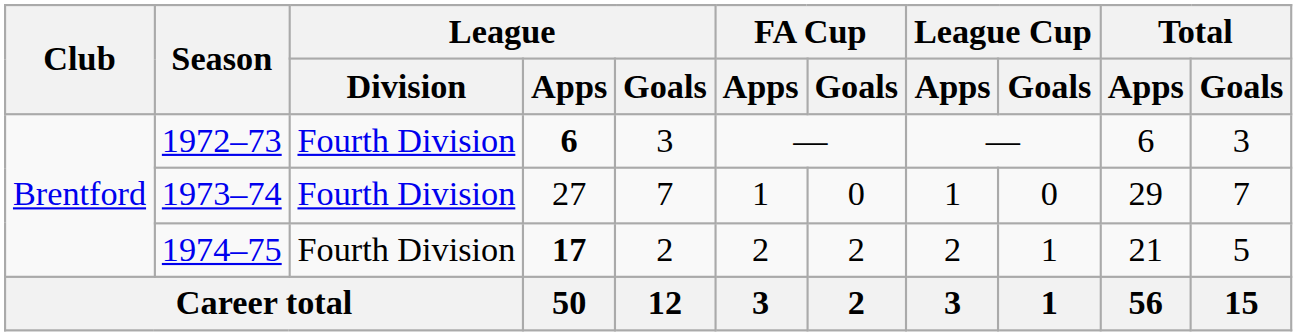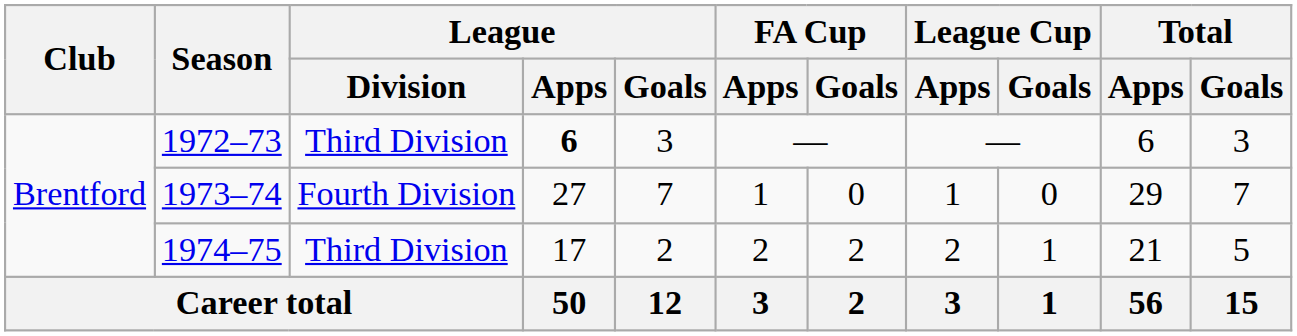 <table class="wikitable" style="text-align: center;">
 <tr>
 <th rowspan="2">Club</th>
 <th rowspan="2">Season</th>
 <th colspan="3">League</th>
 <th colspan="2">FA Cup</th>
 <th colspan="2">League Cup</th>
 <th colspan="2">Total</th>
 </tr>
 <tr>
 <th>Division</th>
 <th>Apps</th>
 <th>Goals</th>
 <th>Apps</th>
 <th>Goals</th>
 <th>Apps</th>
 <th>Goals</th>
 <th>Apps</th>
 <th>Goals</th>
 </tr>
 <tr>
 <td rowspan="3"><a href='#'>Brentford</a></td>
 <td><a href='#'>1972–73</a></td>
-<td><a href='#'>Fourth Division</a></td>
+<td><a href='#'>Third Division</a></td>
 <td><strong>6</strong></td>
 <td>3</td>
 <td colspan="2">—</td>
 <td colspan="2">—</td>
 <td>6</td>
 <td>3</td>
 </tr>
 <tr>
 <td><a href='#'>1973–74</a></td>
 <td><a href='#'>Fourth Division</a></td>
 <td>27</td>
 <td>7</td>
 <td>1</td>
 <td>0</td>
 <td>1</td>
 <td>0</td>
 <td>29</td>
 <td>7</td>
 </tr>
 <tr>
 <td><a href='#'>1974–75</a></td>
-<td>Fourth Division</td>
-<td><strong>17</strong></td>
+<td><a href='#'>Third Division</a></td>
+<td>17</td>
 <td>2</td>
 <td>2</td>
 <td>2</td>
 <td>2</td>
 <td>1</td>
 <td>21</td>
 <td>5</td>
 </tr>
 <tr>
 <th colspan="3">Career total</th>
 <th>50</th>
 <th>12</th>
 <th>3</th>
 <th>2</th>
 <th>3</th>
 <th>1</th>
 <th>56</th>
 <th>15</th>
 </tr>
 </table>
